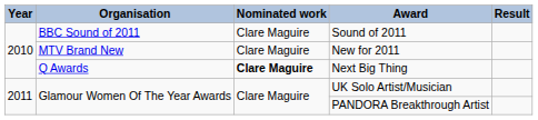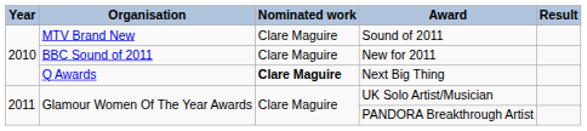 <table class="wikitable">
 <tr>
 <th style="background:#B0C4DE;">Year</th>
 <th style="background:#B0C4DE;">Organisation</th>
 <th style="background:#B0C4DE;">Nominated work</th>
 <th style="background:#B0C4DE;">Award</th>
 <th style="background:#B0C4DE;">Result</th>
 </tr>
 <tr>
 <td rowspan="3">2010</td>
-<td><a href='#'>BBC Sound of 2011</a></td>
+<td><a href='#'>MTV Brand New</a></td>
 <td>Clare Maguire</td>
 <td>Sound of 2011</td>
 <td></td>
 </tr>
 <tr>
-<td><a href='#'>MTV Brand New</a></td>
+<td><a href='#'>BBC Sound of 2011</a></td>
 <td>Clare Maguire</td>
 <td>New for 2011</td>
 <td></td>
 </tr>
 <tr>
 <td><a href='#'>Q Awards</a></td>
 <td><strong>Clare Maguire</strong></td>
 <td>Next Big Thing</td>
 <td></td>
 </tr>
 <tr>
 <td rowspan="2">2011</td>
 <td rowspan="2">Glamour Women Of The Year Awards</td>
 <td rowspan="2">Clare Maguire</td>
 <td>UK Solo Artist/Musician</td>
 <td></td>
 </tr>
 <tr>
 <td>PANDORA Breakthrough Artist</td>
 <td></td>
 </tr>
 </table>
